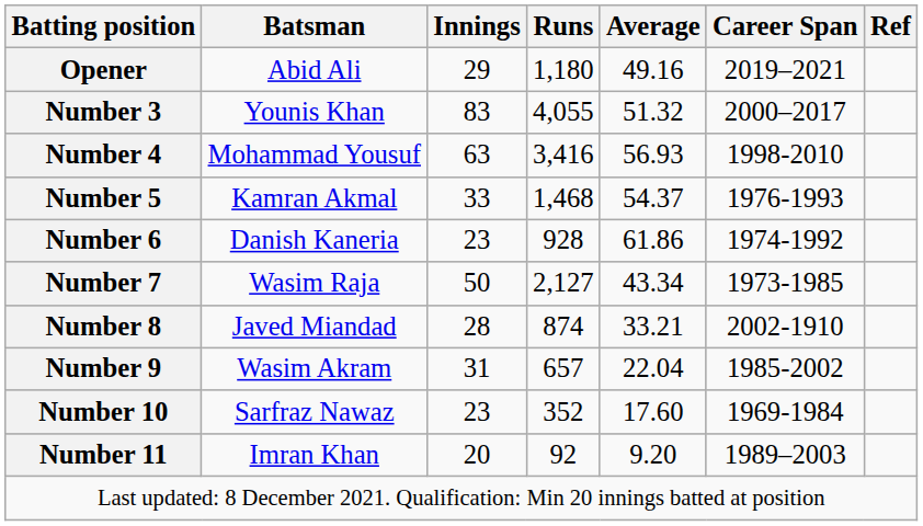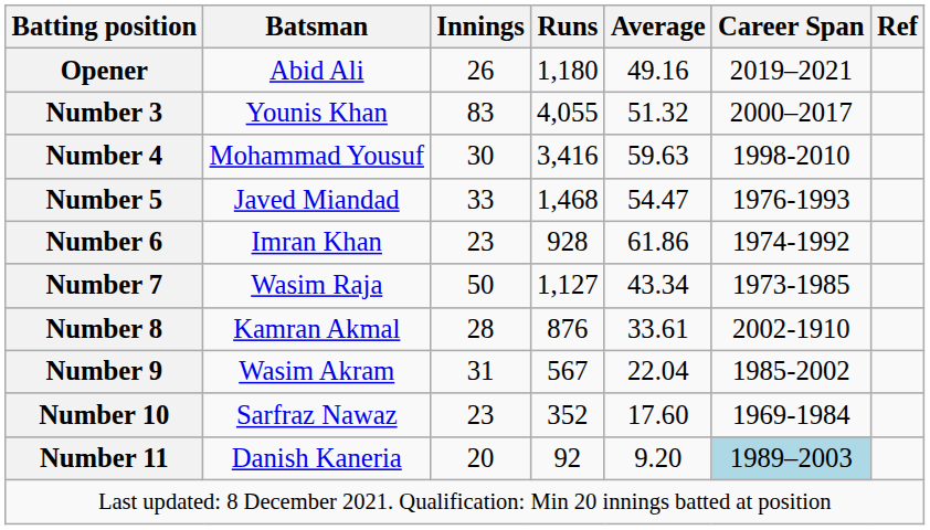 <table class="wikitable sortable" style="text-align:center;">
 <tr>
 <th scope="col">Batting position</th>
 <th scope="col">Batsman</th>
 <th scope="col">Innings</th>
 <th scope="col">Runs</th>
 <th scope="col">Average</th>
 <th scope="col">Career Span</th>
 <th scope="col">Ref</th>
 </tr>
 <tr>
 <th scope="row">Opener</th>
 <td><a href='#'>Abid Ali</a></td>
-<td>29</td>
+<td>26</td>
 <td>1,180</td>
 <td>49.16</td>
 <td>2019–2021</td>
 <td></td>
 </tr>
 <tr>
 <th scope="row">Number 3</th>
 <td><a href='#'>Younis Khan</a></td>
 <td>83</td>
 <td>4,055</td>
 <td>51.32</td>
 <td>2000–2017</td>
 <td></td>
 </tr>
 <tr>
 <th scope="row">Number 4</th>
 <td><a href='#'>Mohammad Yousuf</a></td>
-<td>63</td>
+<td>30</td>
 <td>3,416</td>
-<td>56.93</td>
+<td>59.63</td>
 <td>1998-2010</td>
 <td></td>
 </tr>
 <tr>
 <th scope="row">Number 5</th>
-<td><a href='#'>Kamran Akmal</a></td>
+<td><a href='#'>Javed Miandad</a></td>
 <td>33</td>
 <td>1,468</td>
-<td>54.37</td>
+<td>54.47</td>
 <td>1976-1993</td>
 <td></td>
 </tr>
 <tr>
 <th scope="row">Number 6</th>
-<td><a href='#'>Danish Kaneria</a></td>
+<td><a href='#'>Imran Khan</a></td>
 <td>23</td>
 <td>928</td>
 <td>61.86</td>
 <td>1974-1992</td>
 <td></td>
 </tr>
 <tr>
 <th scope="row">Number 7</th>
 <td><a href='#'>Wasim Raja</a></td>
 <td>50</td>
-<td>2,127</td>
+<td>1,127</td>
 <td>43.34</td>
 <td>1973-1985</td>
 <td></td>
 </tr>
 <tr>
 <th scope="row">Number 8</th>
-<td><a href='#'>Javed Miandad</a></td>
+<td><a href='#'>Kamran Akmal</a></td>
 <td>28</td>
-<td>874</td>
-<td>33.21</td>
+<td>876</td>
+<td>33.61</td>
 <td>2002-1910</td>
 <td></td>
 </tr>
 <tr>
 <th scope="row">Number 9</th>
 <td><a href='#'>Wasim Akram</a></td>
 <td>31</td>
-<td>657</td>
+<td>567</td>
 <td>22.04</td>
 <td>1985-2002</td>
 <td></td>
 </tr>
 <tr>
 <th scope="row">Number 10</th>
 <td><a href='#'>Sarfraz Nawaz</a></td>
 <td>23</td>
 <td>352</td>
 <td>17.60</td>
 <td>1969-1984</td>
 <td></td>
 </tr>
 <tr>
 <th scope="row">Number 11</th>
-<td><a href='#'>Imran Khan</a></td>
+<td><a href='#'>Danish Kaneria</a></td>
 <td>20</td>
 <td>92</td>
 <td>9.20</td>
-<td>1989–2003</td>
+<td style="background: lightblue;">1989–2003</td>
 <td></td>
 </tr>
 <tr>
 <td colspan=7><small>Last updated: 8 December 2021. Qualification: Min 20 innings batted at position</small></td>
 </tr>
 </table>
